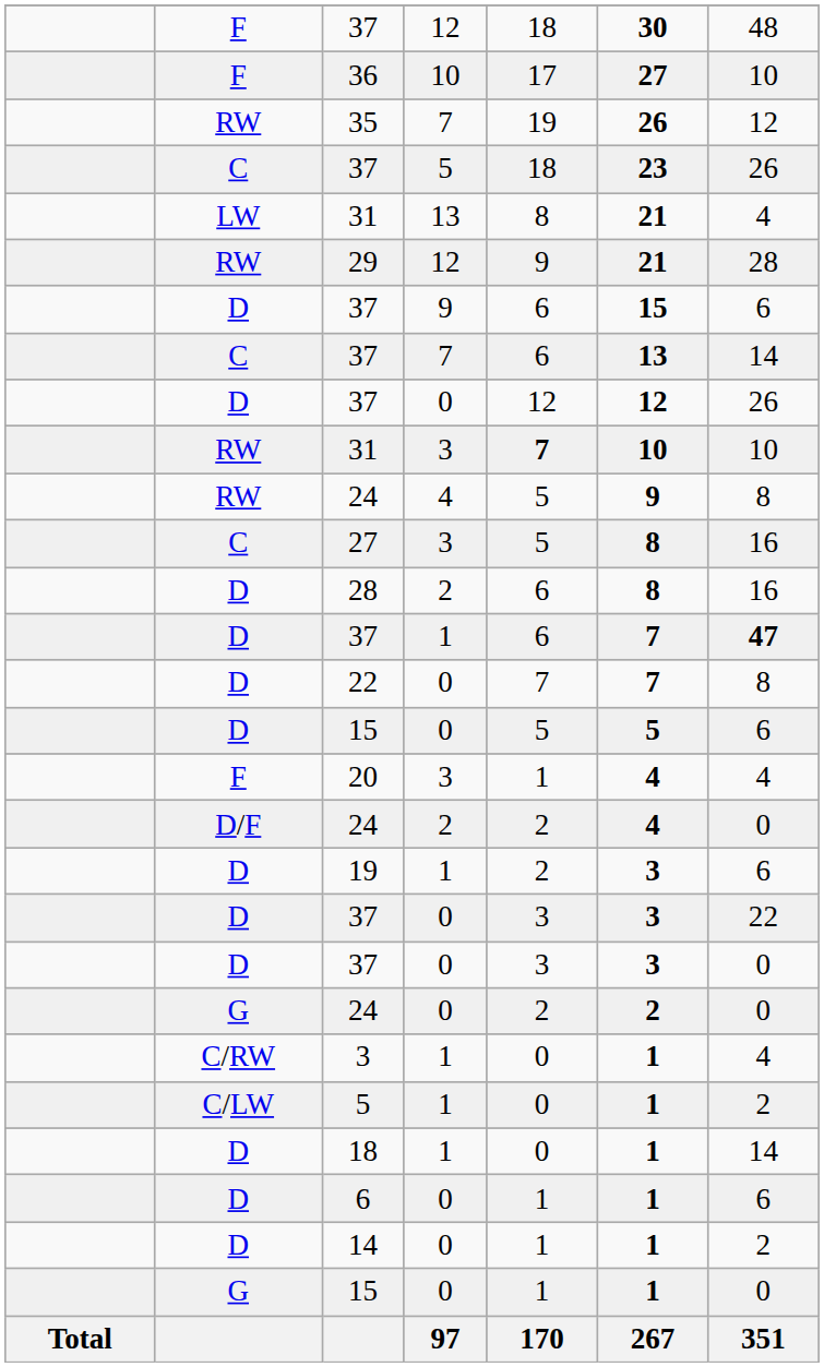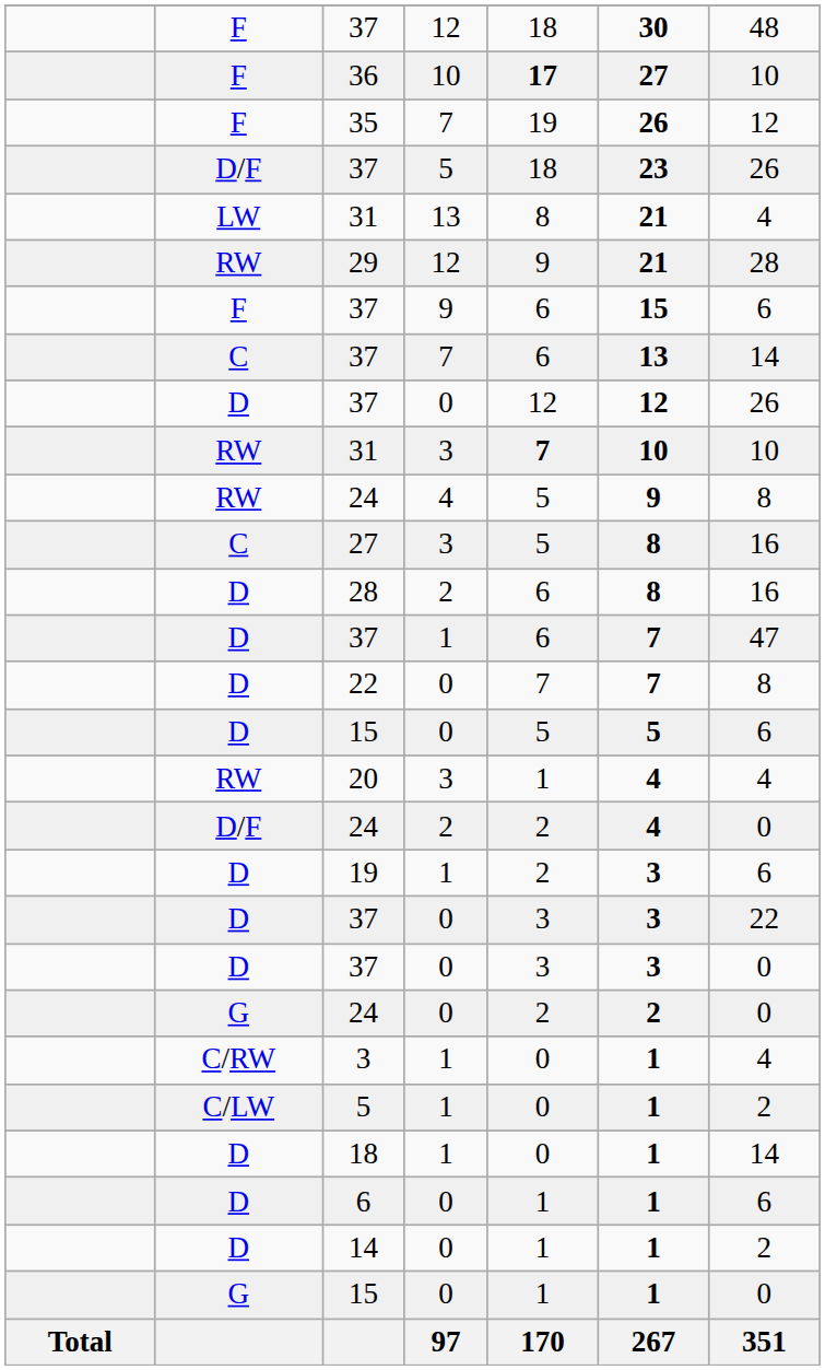 <table class="wikitable sortable" width ="50%">
 <tr align="center">
 </tr>
 <tr align="center" bgcolor="">
 <td></td>
 <td><a href='#'>F</a></td>
 <td>37</td>
 <td>12</td>
 <td>18</td>
 <td><strong>30</strong></td>
 <td>48</td>
 </tr>
 <tr align="center" bgcolor="f0f0f0">
 <td></td>
 <td><a href='#'>F</a></td>
 <td>36</td>
 <td>10</td>
-<td>17</td>
+<td><strong>17</strong></td>
 <td><strong>27</strong></td>
 <td>10</td>
 </tr>
 <tr align="center" bgcolor="">
 <td></td>
-<td><a href='#'>RW</a></td>
+<td><a href='#'>F</a></td>
 <td>35</td>
 <td>7</td>
 <td>19</td>
 <td><strong>26</strong></td>
 <td>12</td>
 </tr>
 <tr align="center" bgcolor="f0f0f0">
 <td></td>
-<td><a href='#'>C</a></td>
+<td><a href='#'>D</a>/<a href='#'>F</a></td>
 <td>37</td>
 <td>5</td>
 <td>18</td>
 <td><strong>23</strong></td>
 <td>26</td>
 </tr>
 <tr align="center" bgcolor="">
 <td></td>
 <td><a href='#'>LW</a></td>
 <td>31</td>
 <td>13</td>
 <td>8</td>
 <td><strong>21</strong></td>
 <td>4</td>
 </tr>
 <tr align="center" bgcolor="f0f0f0">
 <td></td>
 <td><a href='#'>RW</a></td>
 <td>29</td>
 <td>12</td>
 <td>9</td>
 <td><strong>21</strong></td>
 <td>28</td>
 </tr>
 <tr align="center" bgcolor="">
 <td></td>
-<td><a href='#'>D</a></td>
+<td><a href='#'>F</a></td>
 <td>37</td>
 <td>9</td>
 <td>6</td>
 <td><strong>15</strong></td>
 <td>6</td>
 </tr>
 <tr align="center" bgcolor="f0f0f0">
 <td></td>
 <td><a href='#'>C</a></td>
 <td>37</td>
 <td>7</td>
 <td>6</td>
 <td><strong>13</strong></td>
 <td>14</td>
 </tr>
 <tr align="center" bgcolor="">
 <td></td>
 <td><a href='#'>D</a></td>
 <td>37</td>
 <td>0</td>
 <td>12</td>
 <td><strong>12</strong></td>
 <td>26</td>
 </tr>
 <tr align="center" bgcolor="f0f0f0">
 <td></td>
 <td><a href='#'>RW</a></td>
 <td>31</td>
 <td>3</td>
 <td><strong>7</strong></td>
 <td><strong>10</strong></td>
 <td>10</td>
 </tr>
 <tr align="center" bgcolor="">
 <td></td>
 <td><a href='#'>RW</a></td>
 <td>24</td>
 <td>4</td>
 <td>5</td>
 <td><strong>9</strong></td>
 <td>8</td>
 </tr>
 <tr align="center" bgcolor="f0f0f0">
 <td></td>
 <td><a href='#'>C</a></td>
 <td>27</td>
 <td>3</td>
 <td>5</td>
 <td><strong>8</strong></td>
 <td>16</td>
 </tr>
 <tr align="center" bgcolor="">
 <td></td>
 <td><a href='#'>D</a></td>
 <td>28</td>
 <td>2</td>
 <td>6</td>
 <td><strong>8</strong></td>
 <td>16</td>
 </tr>
 <tr align="center" bgcolor="f0f0f0">
 <td></td>
 <td><a href='#'>D</a></td>
 <td>37</td>
 <td>1</td>
 <td>6</td>
 <td><strong>7</strong></td>
-<td><strong>47</strong></td>
+<td>47</td>
 </tr>
 <tr align="center" bgcolor="">
 <td></td>
 <td><a href='#'>D</a></td>
 <td>22</td>
 <td>0</td>
 <td>7</td>
 <td><strong>7</strong></td>
 <td>8</td>
 </tr>
 <tr align="center" bgcolor="f0f0f0">
 <td></td>
 <td><a href='#'>D</a></td>
 <td>15</td>
 <td>0</td>
 <td>5</td>
 <td><strong>5</strong></td>
 <td>6</td>
 </tr>
 <tr align="center" bgcolor="">
 <td></td>
-<td><a href='#'>F</a></td>
+<td><a href='#'>RW</a></td>
 <td>20</td>
 <td>3</td>
 <td>1</td>
 <td><strong>4</strong></td>
 <td>4</td>
 </tr>
 <tr align="center" bgcolor="f0f0f0">
 <td></td>
 <td><a href='#'>D</a>/<a href='#'>F</a></td>
 <td>24</td>
 <td>2</td>
 <td>2</td>
 <td><strong>4</strong></td>
 <td>0</td>
 </tr>
 <tr align="center" bgcolor="">
 <td></td>
 <td><a href='#'>D</a></td>
 <td>19</td>
 <td>1</td>
 <td>2</td>
 <td><strong>3</strong></td>
 <td>6</td>
 </tr>
 <tr align="center" bgcolor="f0f0f0">
 <td></td>
 <td><a href='#'>D</a></td>
 <td>37</td>
 <td>0</td>
 <td>3</td>
 <td><strong>3</strong></td>
 <td>22</td>
 </tr>
 <tr align="center" bgcolor="">
 <td></td>
 <td><a href='#'>D</a></td>
 <td>37</td>
 <td>0</td>
 <td>3</td>
 <td><strong>3</strong></td>
 <td>0</td>
 </tr>
 <tr align="center" bgcolor="f0f0f0">
 <td></td>
 <td><a href='#'>G</a></td>
 <td>24</td>
 <td>0</td>
 <td>2</td>
 <td><strong>2</strong></td>
 <td>0</td>
 </tr>
 <tr align="center" bgcolor="">
 <td></td>
 <td><a href='#'>C</a>/<a href='#'>RW</a></td>
 <td>3</td>
 <td>1</td>
 <td>0</td>
 <td><strong>1</strong></td>
 <td>4</td>
 </tr>
 <tr align="center" bgcolor="f0f0f0">
 <td></td>
 <td><a href='#'>C</a>/<a href='#'>LW</a></td>
 <td>5</td>
 <td>1</td>
 <td>0</td>
 <td><strong>1</strong></td>
 <td>2</td>
 </tr>
 <tr align="center" bgcolor="">
 <td></td>
 <td><a href='#'>D</a></td>
 <td>18</td>
 <td>1</td>
 <td>0</td>
 <td><strong>1</strong></td>
 <td>14</td>
 </tr>
 <tr align="center" bgcolor="f0f0f0">
 <td></td>
 <td><a href='#'>D</a></td>
 <td>6</td>
 <td>0</td>
 <td>1</td>
 <td><strong>1</strong></td>
 <td>6</td>
 </tr>
 <tr align="center" bgcolor="">
 <td></td>
 <td><a href='#'>D</a></td>
 <td>14</td>
 <td>0</td>
 <td>1</td>
 <td><strong>1</strong></td>
 <td>2</td>
 </tr>
 <tr align="center" bgcolor="f0f0f0">
 <td></td>
 <td><a href='#'>G</a></td>
 <td>15</td>
 <td>0</td>
 <td>1</td>
 <td><strong>1</strong></td>
 <td>0</td>
 </tr>
 <tr>
 <th>Total</th>
 <th></th>
 <th></th>
 <th>97</th>
 <th>170</th>
 <th>267</th>
 <th>351</th>
 </tr>
 </table>
